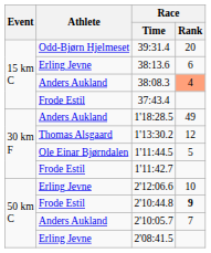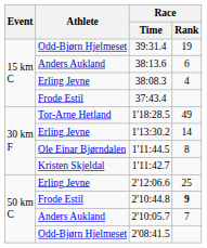 <table class="wikitable" border="1" style="font-size:90%">
 <tr>
 <th rowspan=2>Event</th>
 <th rowspan=2>Athlete</th>
 <th colspan=2>Race</th>
 </tr>
 <tr>
 <th>Time</th>
 <th>Rank</th>
 </tr>
 <tr>
 <td rowspan=4>15 km <br> C</td>
 <td><a href='#'>Odd-Bjørn Hjelmeset</a></td>
 <td align=center>39:31.4</td>
-<td align=center>20</td>
+<td align=center>19</td>
 </tr>
 <tr>
-<td><a href='#'>Erling Jevne</a></td>
+<td><a href='#'>Anders Aukland</a></td>
 <td align=center>38:13.6</td>
 <td align=center>6</td>
 </tr>
 <tr>
-<td><a href='#'>Anders Aukland</a></td>
+<td><a href='#'>Erling Jevne</a></td>
 <td align=center>38:08.3</td>
-<td align=center style="background: lightsalmon;">4</td>
+<td align=center>4</td>
 </tr>
 <tr>
 <td><a href='#'>Frode Estil</a></td>
 <td align=center>37:43.4</td>
 <td align=center></td>
 </tr>
 <tr>
 <td rowspan=4>30 km <br> F</td>
-<td><a href='#'>Anders Aukland</a></td>
+<td><a href='#'>Tor-Arne Hetland</a></td>
 <td align=center>1'18:28.5</td>
 <td align=center>49</td>
 </tr>
 <tr>
-<td><a href='#'>Thomas Alsgaard</a></td>
+<td><a href='#'>Erling Jevne</a></td>
 <td align=center>1'13:30.2</td>
-<td align=center>12</td>
+<td align=center>14</td>
 </tr>
 <tr>
 <td><a href='#'>Ole Einar Bjørndalen</a></td>
 <td align=center>1'11:44.5</td>
-<td align=center>5</td>
+<td align=center>8</td>
 </tr>
 <tr>
-<td><a href='#'>Frode Estil</a></td>
+<td><a href='#'>Kristen Skjeldal</a></td>
 <td align=center>1'11:42.7</td>
 <td align=center></td>
 </tr>
 <tr>
 <td rowspan=4>50 km <br> C</td>
 <td><a href='#'>Erling Jevne</a></td>
 <td align=center>2'12:06.6</td>
-<td align=center>10</td>
+<td align=center>25</td>
 </tr>
 <tr>
 <td><a href='#'>Frode Estil</a></td>
 <td align=center>2'10:44.8</td>
 <td align=center><strong>9</strong></td>
 </tr>
 <tr>
 <td><a href='#'>Anders Aukland</a></td>
 <td align=center>2'10:05.7</td>
 <td align=center>7</td>
 </tr>
 <tr>
-<td><a href='#'>Erling Jevne</a></td>
+<td><a href='#'>Odd-Bjørn Hjelmeset</a></td>
 <td align=center>2'08:41.5</td>
 <td align=center></td>
 </tr>
 </table>
